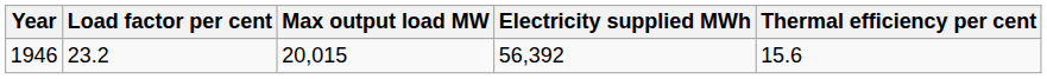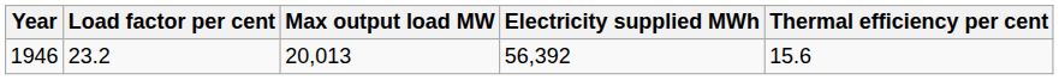 <table class="wikitable">
 <tr>
 <th>Year</th>
 <th>Load factor per cent</th>
 <th>Max output load   MW</th>
 <th>Electricity supplied MWh</th>
 <th>Thermal efficiency per cent</th>
 </tr>
 <tr>
 <td>1946</td>
 <td>23.2</td>
-<td>20,015</td>
+<td>20,013</td>
 <td>56,392</td>
 <td>15.6</td>
 </tr>
 </table>
